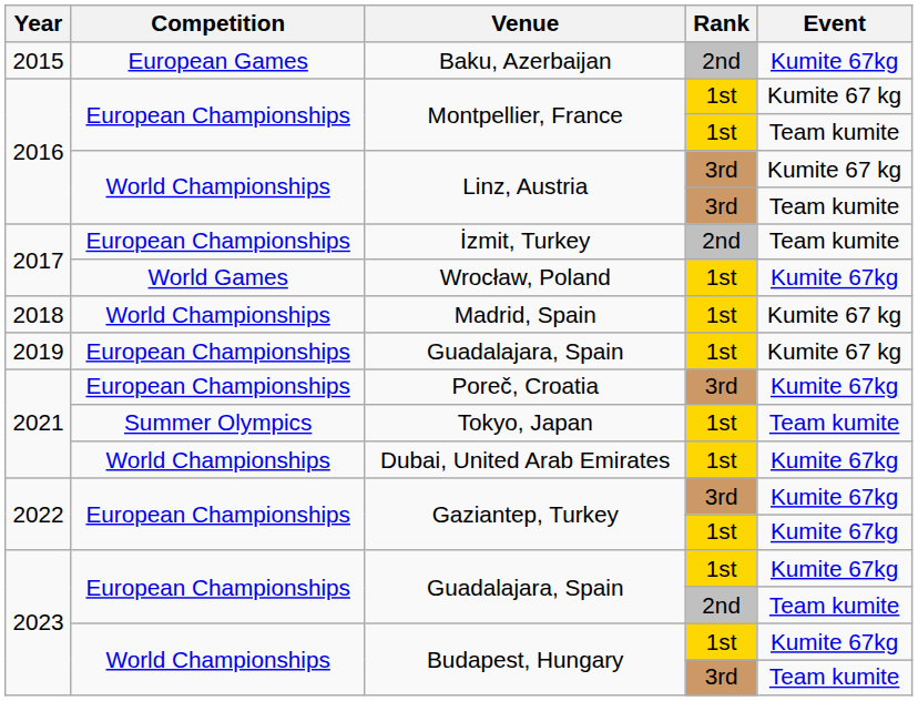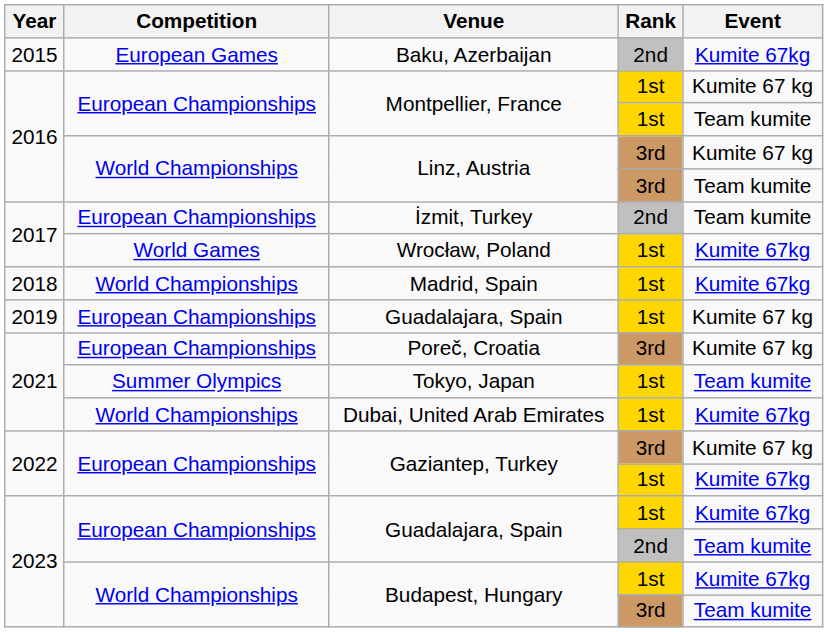 <table class="wikitable sortable" width=45% style="font-size:90%; text-align:center;">
 <tr>
 <th>Year</th>
 <th>Competition</th>
 <th>Venue</th>
 <th>Rank</th>
 <th>Event</th>
 </tr>
 <tr>
 <td>2015</td>
 <td><a href='#'>European Games</a></td>
 <td>Baku, Azerbaijan</td>
 <td bgcolor="silver">2nd</td>
 <td><a href='#'>Kumite 67kg</a></td>
 </tr>
 <tr>
 <td rowspan=4>2016</td>
 <td rowspan=2><a href='#'>European Championships</a></td>
 <td rowspan=2>Montpellier, France</td>
 <td bgcolor="gold">1st</td>
 <td>Kumite 67 kg</td>
 </tr>
 <tr>
 <td bgcolor="gold">1st</td>
 <td>Team kumite</td>
 </tr>
 <tr>
 <td rowspan=2><a href='#'>World Championships</a></td>
 <td rowspan=2>Linz, Austria</td>
 <td bgcolor="cc9966">3rd</td>
 <td>Kumite 67 kg</td>
 </tr>
 <tr>
 <td bgcolor="cc9966">3rd</td>
 <td>Team kumite</td>
 </tr>
 <tr>
 <td rowspan=2>2017</td>
 <td><a href='#'>European Championships</a></td>
 <td>İzmit, Turkey</td>
 <td bgcolor="silver">2nd</td>
 <td>Team kumite</td>
 </tr>
 <tr>
 <td><a href='#'>World Games</a></td>
 <td>Wrocław, Poland</td>
 <td bgcolor="gold">1st</td>
 <td><a href='#'>Kumite 67kg</a></td>
 </tr>
 <tr>
 <td>2018</td>
 <td><a href='#'>World Championships</a></td>
 <td>Madrid, Spain</td>
 <td bgcolor="gold">1st</td>
-<td>Kumite 67 kg</td>
+<td><a href='#'>Kumite 67kg</a></td>
 </tr>
 <tr>
 <td>2019</td>
 <td><a href='#'>European Championships</a></td>
 <td>Guadalajara, Spain</td>
 <td bgcolor="gold">1st</td>
 <td>Kumite 67 kg</td>
 </tr>
 <tr>
 <td rowspan=3>2021</td>
 <td><a href='#'>European Championships</a></td>
 <td>Poreč, Croatia</td>
 <td bgcolor="cc9966">3rd</td>
-<td><a href='#'>Kumite 67kg</a></td>
+<td>Kumite 67 kg</td>
 </tr>
 <tr>
 <td><a href='#'>Summer Olympics</a></td>
 <td>Tokyo, Japan</td>
 <td bgcolor="gold">1st</td>
 <td><a href='#'>Team kumite</a></td>
 </tr>
 <tr>
 <td><a href='#'>World Championships</a></td>
 <td>Dubai, United Arab Emirates</td>
 <td bgcolor="gold">1st</td>
 <td><a href='#'>Kumite 67kg</a></td>
 </tr>
 <tr>
 <td rowspan=2>2022</td>
 <td rowspan=2><a href='#'>European Championships</a></td>
 <td rowspan=2>Gaziantep, Turkey</td>
 <td bgcolor="cc9966">3rd</td>
-<td><a href='#'>Kumite 67kg</a></td>
+<td>Kumite 67 kg</td>
 </tr>
 <tr>
 <td bgcolor="gold">1st</td>
 <td><a href='#'>Kumite 67kg</a></td>
 </tr>
 <tr>
 <td rowspan=4>2023</td>
 <td rowspan=2><a href='#'>European Championships</a></td>
 <td rowspan=2>Guadalajara, Spain</td>
 <td bgcolor="gold">1st</td>
 <td><a href='#'>Kumite 67kg</a></td>
 </tr>
 <tr>
 <td bgcolor="silver">2nd</td>
 <td><a href='#'>Team kumite</a></td>
 </tr>
 <tr>
 <td rowspan=2><a href='#'>World Championships</a></td>
 <td rowspan=2>Budapest, Hungary</td>
 <td bgcolor="gold">1st</td>
 <td><a href='#'>Kumite 67kg</a></td>
 </tr>
 <tr>
 <td bgcolor="cc9966">3rd</td>
 <td><a href='#'>Team kumite</a></td>
 </tr>
 </table>
